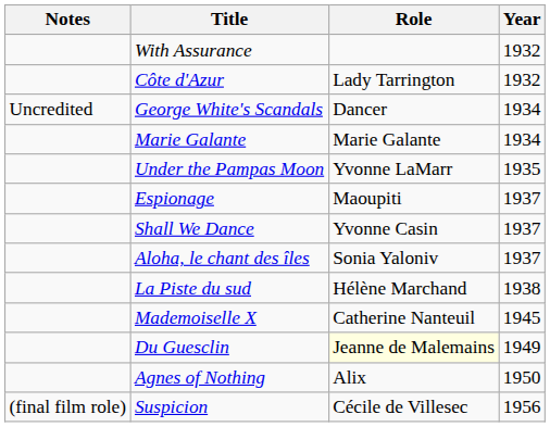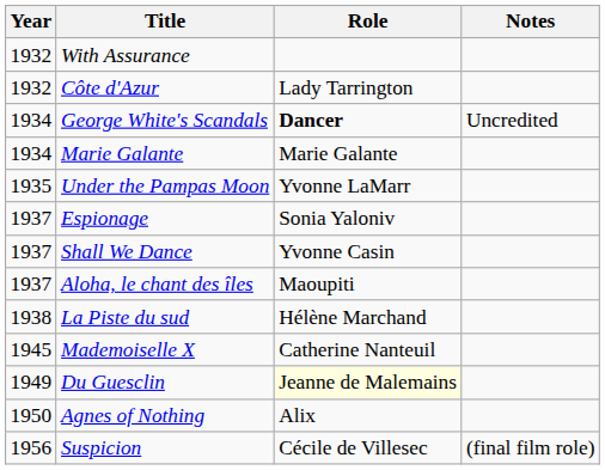 <table class="wikitable">
 <tr>
-<th>Notes</th>
+<th>Year</th>
 <th>Title</th>
 <th>Role</th>
-<th>Year</th>
+<th>Notes</th>
 </tr>
 <tr>
-<td></td>
+<td>1932</td>
 <td><em>With Assurance</em></td>
 <td></td>
-<td>1932</td>
+<td></td>
 </tr>
 <tr>
-<td></td>
+<td>1932</td>
 <td><em><a href='#'>Côte d'Azur</a></em></td>
 <td>Lady Tarrington</td>
-<td>1932</td>
+<td></td>
 </tr>
 <tr>
+<td>1934</td>
+<td><em><a href='#'>George White's Scandals</a></em></td>
+<td><strong>Dancer</strong></td>
 <td>Uncredited</td>
-<td><em><a href='#'>George White's Scandals</a></em></td>
-<td>Dancer</td>
-<td>1934</td>
 </tr>
 <tr>
-<td></td>
+<td>1934</td>
 <td><em><a href='#'>Marie Galante</a></em> </td>
 <td>Marie Galante</td>
-<td>1934</td>
+<td></td>
 </tr>
 <tr>
-<td></td>
+<td>1935</td>
 <td><em><a href='#'>Under the Pampas Moon</a></em></td>
 <td>Yvonne LaMarr</td>
-<td>1935</td>
+<td></td>
 </tr>
 <tr>
+<td>1937</td>
+<td><em><a href='#'>Espionage</a></em></td>
+<td>Sonia Yaloniv</td>
 <td></td>
-<td><em><a href='#'>Espionage</a></em></td>
-<td>Maoupiti</td>
-<td>1937</td>
 </tr>
 <tr>
-<td></td>
+<td>1937</td>
 <td><em><a href='#'>Shall We Dance</a></em></td>
 <td>Yvonne Casin</td>
-<td>1937</td>
+<td></td>
 </tr>
 <tr>
+<td>1937</td>
+<td><em><a href='#'>Aloha, le chant des îles</a></em></td>
+<td>Maoupiti</td>
 <td></td>
-<td><em><a href='#'>Aloha, le chant des îles</a></em></td>
-<td>Sonia Yaloniv</td>
-<td>1937</td>
 </tr>
 <tr>
-<td></td>
+<td>1938</td>
 <td><em><a href='#'>La Piste du sud</a></em></td>
 <td>Hélène Marchand</td>
-<td>1938</td>
+<td></td>
 </tr>
 <tr>
-<td></td>
+<td>1945</td>
 <td><em><a href='#'>Mademoiselle X</a></em></td>
 <td>Catherine Nanteuil</td>
-<td>1945</td>
+<td></td>
 </tr>
 <tr>
-<td></td>
+<td>1949</td>
 <td><em><a href='#'>Du Guesclin</a></em></td>
 <td style="background: lightyellow;">Jeanne de Malemains</td>
-<td>1949</td>
+<td></td>
 </tr>
 <tr>
-<td></td>
+<td>1950</td>
 <td><em><a href='#'>Agnes of Nothing</a></em></td>
 <td>Alix</td>
-<td>1950</td>
+<td></td>
 </tr>
 <tr>
-<td>(final film role)</td>
+<td>1956</td>
 <td><em><a href='#'>Suspicion</a></em></td>
 <td>Cécile de Villesec</td>
-<td>1956</td>
+<td>(final film role)</td>
 </tr>
 </table>
